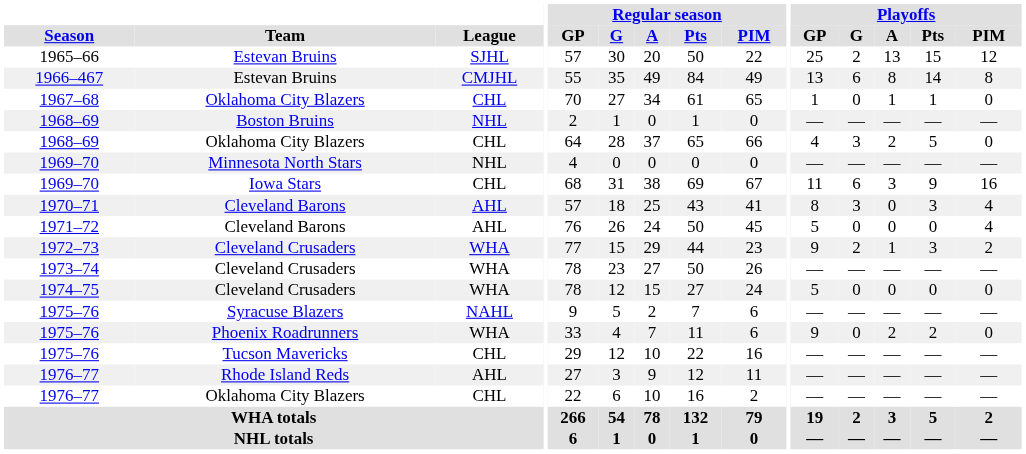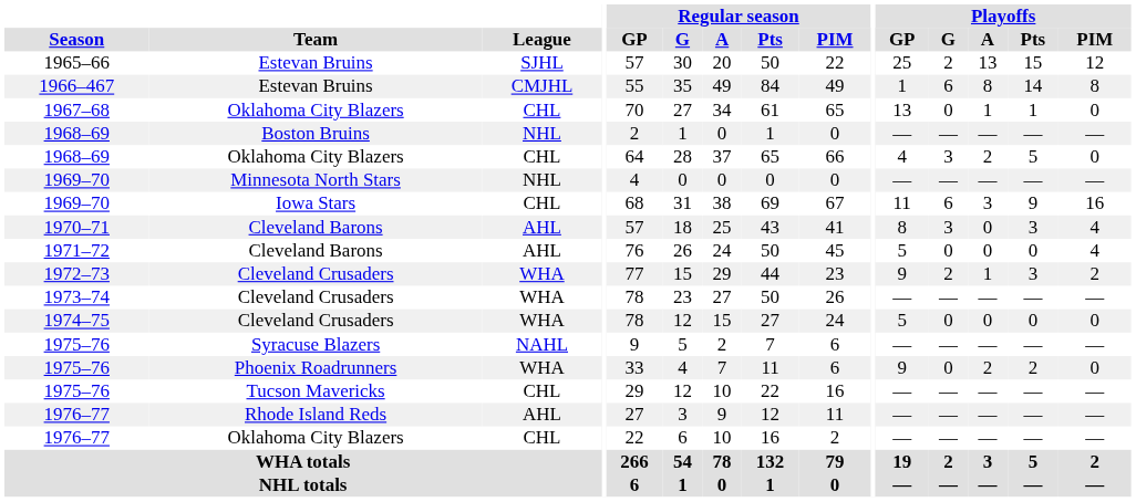 <table border="0" cellpadding="1" cellspacing="0" style="text-align:center; width:60em">
 <tr bgcolor="#e0e0e0">
 <th colspan="3" bgcolor="#ffffff"></th>
 <th rowspan="100" bgcolor="#ffffff"></th>
 <th colspan="5"><a href='#'>Regular season</a></th>
 <th rowspan="100" bgcolor="#ffffff"></th>
 <th colspan="5"><a href='#'>Playoffs</a></th>
 </tr>
 <tr bgcolor="#e0e0e0">
 <th><a href='#'>Season</a></th>
 <th>Team</th>
 <th>League</th>
 <th>GP</th>
 <th><a href='#'>G</a></th>
 <th><a href='#'>A</a></th>
 <th><a href='#'>Pts</a></th>
 <th><a href='#'>PIM</a></th>
 <th>GP</th>
 <th>G</th>
 <th>A</th>
 <th>Pts</th>
 <th>PIM</th>
 </tr>
 <tr>
 <td>1965–66</td>
 <td><a href='#'>Estevan Bruins</a></td>
 <td><a href='#'>SJHL</a></td>
 <td>57</td>
 <td>30</td>
 <td>20</td>
 <td>50</td>
 <td>22</td>
 <td>25</td>
 <td>2</td>
 <td>13</td>
 <td>15</td>
 <td>12</td>
 </tr>
 <tr bgcolor="#f0f0f0">
 <td><a href='#'>1966–467</a></td>
 <td>Estevan Bruins</td>
 <td><a href='#'>CMJHL</a></td>
 <td>55</td>
 <td>35</td>
 <td>49</td>
 <td>84</td>
 <td>49</td>
-<td>13</td>
+<td>1</td>
 <td>6</td>
 <td>8</td>
 <td>14</td>
 <td>8</td>
 </tr>
 <tr>
 <td><a href='#'>1967–68</a></td>
 <td><a href='#'>Oklahoma City Blazers</a></td>
 <td><a href='#'>CHL</a></td>
 <td>70</td>
 <td>27</td>
 <td>34</td>
 <td>61</td>
 <td>65</td>
-<td>1</td>
+<td>13</td>
 <td>0</td>
 <td>1</td>
 <td>1</td>
 <td>0</td>
 </tr>
 <tr bgcolor="#f0f0f0">
 <td><a href='#'>1968–69</a></td>
 <td><a href='#'>Boston Bruins</a></td>
 <td><a href='#'>NHL</a></td>
 <td>2</td>
 <td>1</td>
 <td>0</td>
 <td>1</td>
 <td>0</td>
 <td>—</td>
 <td>—</td>
 <td>—</td>
 <td>—</td>
 <td>—</td>
 </tr>
 <tr>
 <td><a href='#'>1968–69</a></td>
 <td>Oklahoma City Blazers</td>
 <td>CHL</td>
 <td>64</td>
 <td>28</td>
 <td>37</td>
 <td>65</td>
 <td>66</td>
 <td>4</td>
 <td>3</td>
 <td>2</td>
 <td>5</td>
 <td>0</td>
 </tr>
 <tr bgcolor="#f0f0f0">
 <td><a href='#'>1969–70</a></td>
 <td><a href='#'>Minnesota North Stars</a></td>
 <td>NHL</td>
 <td>4</td>
 <td>0</td>
 <td>0</td>
 <td>0</td>
 <td>0</td>
 <td>—</td>
 <td>—</td>
 <td>—</td>
 <td>—</td>
 <td>—</td>
 </tr>
 <tr>
 <td><a href='#'>1969–70</a></td>
 <td><a href='#'>Iowa Stars</a></td>
 <td>CHL</td>
 <td>68</td>
 <td>31</td>
 <td>38</td>
 <td>69</td>
 <td>67</td>
 <td>11</td>
 <td>6</td>
 <td>3</td>
 <td>9</td>
 <td>16</td>
 </tr>
 <tr bgcolor="#f0f0f0">
 <td><a href='#'>1970–71</a></td>
 <td><a href='#'>Cleveland Barons</a></td>
 <td><a href='#'>AHL</a></td>
 <td>57</td>
 <td>18</td>
 <td>25</td>
 <td>43</td>
 <td>41</td>
 <td>8</td>
 <td>3</td>
 <td>0</td>
 <td>3</td>
 <td>4</td>
 </tr>
 <tr>
 <td><a href='#'>1971–72</a></td>
 <td>Cleveland Barons</td>
 <td>AHL</td>
 <td>76</td>
 <td>26</td>
 <td>24</td>
 <td>50</td>
 <td>45</td>
 <td>5</td>
 <td>0</td>
 <td>0</td>
 <td>0</td>
 <td>4</td>
 </tr>
 <tr bgcolor="#f0f0f0">
 <td><a href='#'>1972–73</a></td>
 <td><a href='#'>Cleveland Crusaders</a></td>
 <td><a href='#'>WHA</a></td>
 <td>77</td>
 <td>15</td>
 <td>29</td>
 <td>44</td>
 <td>23</td>
 <td>9</td>
 <td>2</td>
 <td>1</td>
 <td>3</td>
 <td>2</td>
 </tr>
 <tr>
 <td><a href='#'>1973–74</a></td>
 <td>Cleveland Crusaders</td>
 <td>WHA</td>
 <td>78</td>
 <td>23</td>
 <td>27</td>
 <td>50</td>
 <td>26</td>
 <td>—</td>
 <td>—</td>
 <td>—</td>
 <td>—</td>
 <td>—</td>
 </tr>
 <tr bgcolor="#f0f0f0">
 <td><a href='#'>1974–75</a></td>
 <td>Cleveland Crusaders</td>
 <td>WHA</td>
 <td>78</td>
 <td>12</td>
 <td>15</td>
 <td>27</td>
 <td>24</td>
 <td>5</td>
 <td>0</td>
 <td>0</td>
 <td>0</td>
 <td>0</td>
 </tr>
 <tr>
 <td><a href='#'>1975–76</a></td>
 <td><a href='#'>Syracuse Blazers</a></td>
 <td><a href='#'>NAHL</a></td>
 <td>9</td>
 <td>5</td>
 <td>2</td>
 <td>7</td>
 <td>6</td>
 <td>—</td>
 <td>—</td>
 <td>—</td>
 <td>—</td>
 <td>—</td>
 </tr>
 <tr bgcolor="#f0f0f0">
 <td><a href='#'>1975–76</a></td>
 <td><a href='#'>Phoenix Roadrunners</a></td>
 <td>WHA</td>
 <td>33</td>
 <td>4</td>
 <td>7</td>
 <td>11</td>
 <td>6</td>
 <td>9</td>
 <td>0</td>
 <td>2</td>
 <td>2</td>
 <td>0</td>
 </tr>
 <tr>
 <td><a href='#'>1975–76</a></td>
 <td><a href='#'>Tucson Mavericks</a></td>
 <td>CHL</td>
 <td>29</td>
 <td>12</td>
 <td>10</td>
 <td>22</td>
 <td>16</td>
 <td>—</td>
 <td>—</td>
 <td>—</td>
 <td>—</td>
 <td>—</td>
 </tr>
 <tr bgcolor="#f0f0f0">
 <td><a href='#'>1976–77</a></td>
 <td><a href='#'>Rhode Island Reds</a></td>
 <td>AHL</td>
 <td>27</td>
 <td>3</td>
 <td>9</td>
 <td>12</td>
 <td>11</td>
 <td>—</td>
 <td>—</td>
 <td>—</td>
 <td>—</td>
 <td>—</td>
 </tr>
 <tr>
 <td><a href='#'>1976–77</a></td>
 <td>Oklahoma City Blazers</td>
 <td>CHL</td>
 <td>22</td>
 <td>6</td>
 <td>10</td>
 <td>16</td>
 <td>2</td>
 <td>—</td>
 <td>—</td>
 <td>—</td>
 <td>—</td>
 <td>—</td>
 </tr>
 <tr bgcolor="#e0e0e0">
 <th colspan="3">WHA totals</th>
 <th>266</th>
 <th>54</th>
 <th>78</th>
 <th>132</th>
 <th>79</th>
 <th>19</th>
 <th>2</th>
 <th>3</th>
 <th>5</th>
 <th>2</th>
 </tr>
 <tr bgcolor="#e0e0e0">
 <th colspan="3">NHL totals</th>
 <th>6</th>
 <th>1</th>
 <th>0</th>
 <th>1</th>
 <th>0</th>
 <th>—</th>
 <th>—</th>
 <th>—</th>
 <th>—</th>
 <th>—</th>
 </tr>
 </table>
